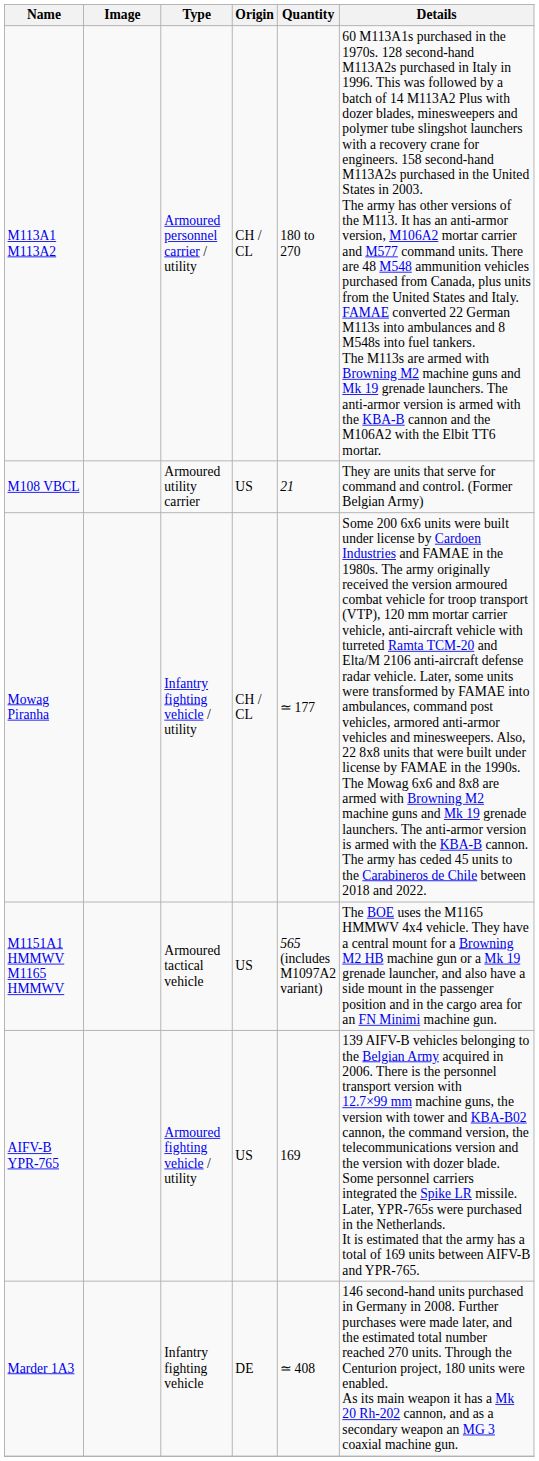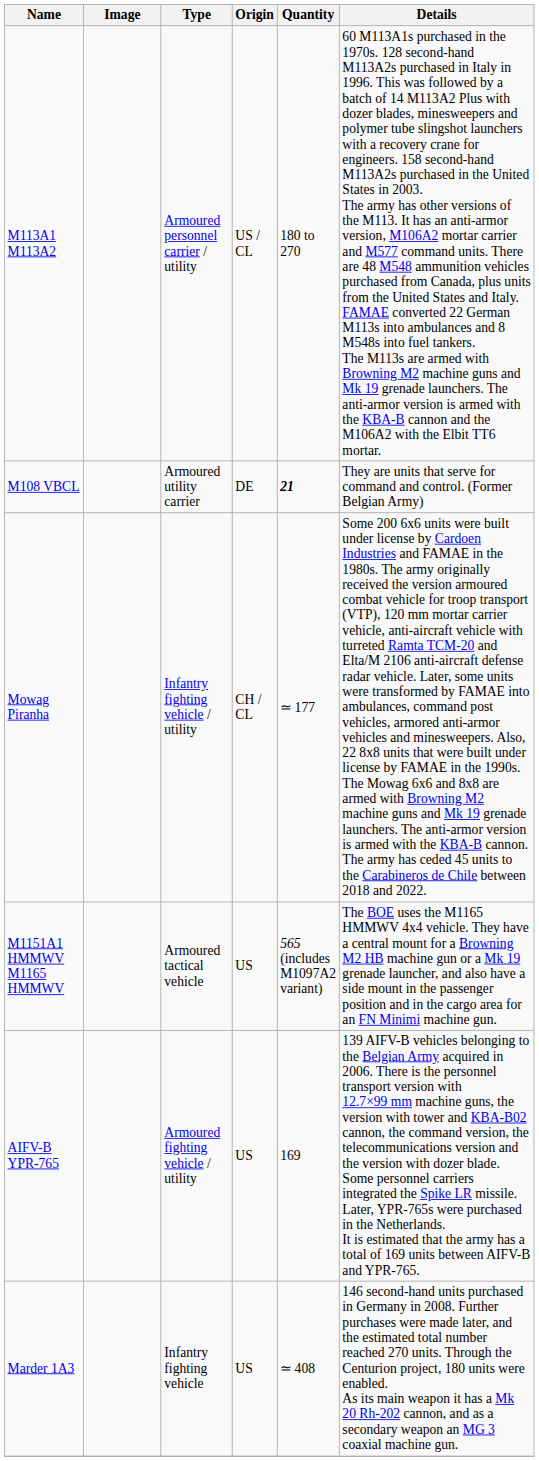 <table class="wikitable" border="0" style="width:100%">
 <tr>
 <th style="text-align: center; width:16%;">Name</th>
 <th style="text-align: center; width:17%;">Image</th>
 <th style="text-align: center; width:14%;">Type</th>
 <th style="text-align: center; width:8%;">Origin</th>
 <th><strong>Quantity</strong></th>
 <th style="text-align: center; width:42%;">Details</th>
 </tr>
 <tr>
 <td><a href='#'>M113A1</a><br><a href='#'>M113A2</a></td>
 <td></td>
 <td><a href='#'>Armoured personnel carrier</a> / utility</td>
-<td> CH /  CL</td>
+<td> US /  CL</td>
 <td>180 to 270</td>
 <td>60 M113A1s purchased in the 1970s. 128 second-hand M113A2s purchased in Italy in 1996. This was followed by a batch of 14 M113A2 Plus with dozer blades, minesweepers and polymer tube slingshot launchers with a recovery crane for engineers. 158 second-hand M113A2s purchased in the United States in 2003.<br>The army has other versions of the M113. It has an anti-armor version, <a href='#'>M106A2</a> mortar carrier and <a href='#'>M577</a> command units. There are 48 <a href='#'>M548</a> ammunition vehicles purchased from Canada, plus units from the United States and Italy. <a href='#'>FAMAE</a> converted 22 German M113s into ambulances and 8 M548s into fuel tankers.<br>The M113s are armed with <a href='#'>Browning M2</a> machine guns and <a href='#'>Mk 19</a> grenade launchers. The anti-armor version is armed with the <a href='#'>KBA-B</a> cannon and the M106A2 with the Elbit TT6 mortar.</td>
 </tr>
 <tr>
 <td><a href='#'>M108 VBCL</a></td>
 <td></td>
 <td>Armoured utility carrier</td>
-<td> US</td>
-<td><em>21</em></td>
+<td> DE</td>
+<td><strong><em>21</em></strong></td>
 <td>They are units that serve for command and control. (Former Belgian Army)</td>
 </tr>
 <tr>
 <td><a href='#'>Mowag Piranha</a></td>
 <td></td>
 <td><a href='#'>Infantry fighting vehicle</a> / utility</td>
 <td> CH /  CL</td>
 <td>≃ 177</td>
 <td>Some 200 6x6 units were built under license by <a href='#'>Cardoen Industries</a> and FAMAE in the 1980s. The army originally received the version armoured combat vehicle for troop transport (VTP), 120 mm mortar carrier vehicle, anti-aircraft vehicle with turreted <a href='#'>Ramta TCM-20</a> and Elta/M 2106 anti-aircraft defense radar vehicle. Later, some units were transformed by FAMAE into ambulances, command post vehicles, armored anti-armor vehicles and minesweepers. Also, 22 8x8 units that were built under license by FAMAE in the 1990s.<br>The Mowag 6x6 and 8x8 are armed with <a href='#'>Browning M2</a> machine guns and <a href='#'>Mk 19</a> grenade launchers. The anti-armor version is armed with the <a href='#'>KBA-B</a> cannon.<br>The army has ceded 45 units to the <a href='#'>Carabineros de Chile</a> between 2018 and 2022.</td>
 </tr>
 <tr>
 <td><a href='#'>M1151A1 HMMWV</a><br><a href='#'>M1165 HMMWV</a></td>
 <td></td>
 <td>Armoured tactical vehicle</td>
 <td> US</td>
 <td><em>565</em><br>(includes M1097A2  variant)</td>
 <td>The <a href='#'>BOE</a> uses the M1165 HMMWV 4x4 vehicle. They have a central mount for a <a href='#'>Browning M2 HB</a> machine gun or a <a href='#'>Mk 19</a> grenade launcher, and also have a side mount in the passenger position and in the cargo area for an <a href='#'>FN Minimi</a> machine gun.</td>
 </tr>
 <tr>
 <td><a href='#'>AIFV-B</a><br><a href='#'>YPR-765</a></td>
 <td></td>
 <td><a href='#'>Armoured fighting vehicle</a> / utility</td>
 <td> US</td>
 <td>169</td>
 <td>139 AIFV-B vehicles belonging to the <a href='#'>Belgian Army</a> acquired in 2006. There is the personnel transport version with <a href='#'>12.7×99 mm</a> machine guns, the version with tower and <a href='#'>KBA-B02</a> cannon, the command version, the telecommunications version and the version with dozer blade. Some personnel carriers integrated the <a href='#'>Spike LR</a> missile. Later, YPR-765s were purchased in the Netherlands.<br>It is estimated that the army has a total of 169 units between AIFV-B and YPR-765.</td>
 </tr>
 <tr>
 <td><a href='#'>Marder 1A3</a></td>
 <td></td>
 <td>Infantry fighting vehicle</td>
-<td> DE</td>
+<td> US</td>
 <td>≃ 408</td>
 <td>146 second-hand units purchased in Germany in 2008. Further purchases were made later, and the estimated total number reached 270 units. Through the Centurion project, 180 units were enabled.<br>As its main weapon it has a <a href='#'>Mk 20 Rh-202</a> cannon, and as a secondary weapon an <a href='#'>MG 3</a> coaxial machine gun.</td>
 </tr>
 <tr>
 </tr>
 </table>
